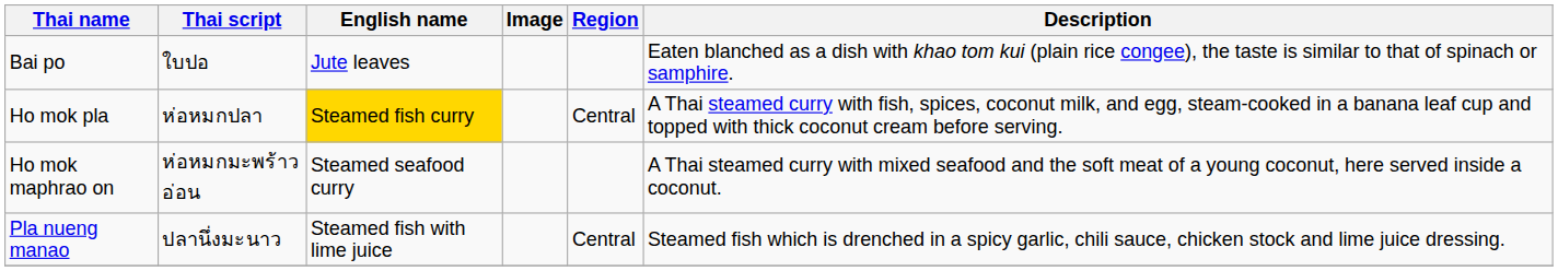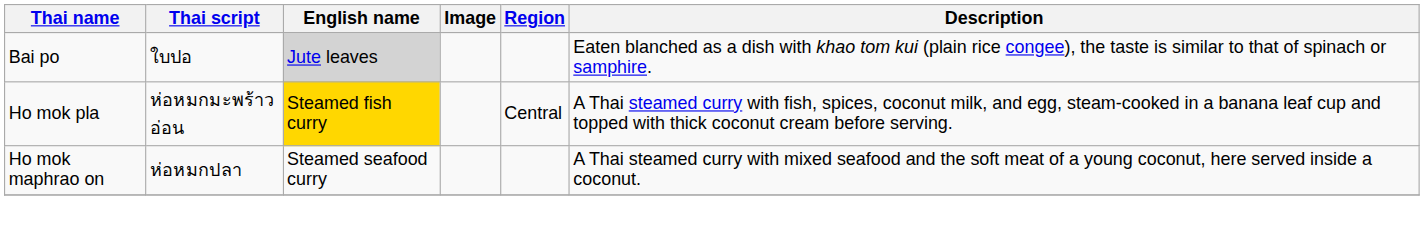 <table class="wikitable sortable" style="width:100%;">
 <tr>
 <th><a href='#'>Thai name</a></th>
 <th><a href='#'>Thai script</a></th>
 <th>English name</th>
 <th>Image</th>
 <th><a href='#'>Region</a></th>
 <th>Description</th>
 </tr>
 <tr>
 <td>Bai po</td>
 <td>ใบปอ</td>
-<td><a href='#'>Jute</a> leaves</td>
+<td style="background: lightgrey;"><a href='#'>Jute</a> leaves</td>
 <td></td>
 <td></td>
 <td>Eaten blanched as a dish with <em>khao tom kui</em> (plain rice <a href='#'>congee</a>), the taste is similar to that of spinach or <a href='#'>samphire</a>.</td>
 </tr>
 <tr>
 <td>Ho mok pla</td>
-<td>ห่อหมกปลา</td>
+<td>ห่อหมกมะพร้าวอ่อน</td>
 <td style="background: gold;">Steamed fish curry</td>
 <td></td>
 <td>Central</td>
 <td>A Thai <a href='#'>steamed curry</a> with fish, spices, coconut milk, and egg, steam-cooked in a banana leaf cup and topped with thick coconut cream before serving.</td>
 </tr>
 <tr>
 <td>Ho mok maphrao on</td>
-<td>ห่อหมกมะพร้าวอ่อน</td>
+<td>ห่อหมกปลา</td>
 <td>Steamed seafood curry</td>
 <td></td>
 <td></td>
 <td>A Thai steamed curry with mixed seafood and the soft meat of a young coconut, here served inside a coconut.</td>
 </tr>
 <tr>
-<td><a href='#'>Pla nueng manao</a></td>
-<td>ปลานึ่งมะนาว</td>
-<td>Steamed fish with lime juice</td>
-<td></td>
-<td>Central</td>
-<td>Steamed fish which is drenched in a spicy garlic, chili sauce, chicken stock and lime juice dressing.</td>
-</tr>
-<tr>
 </tr>
 </table>
